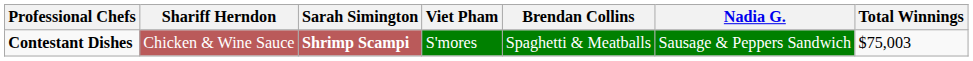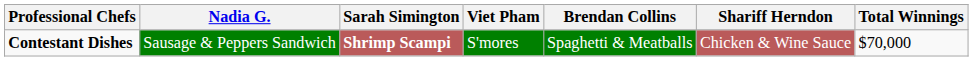 <table class="wikitable">
 <tr>
 <th>Professional Chefs</th>
-<th>Shariff Herndon</th>
+<th><a href='#'>Nadia G.</a></th>
 <th>Sarah Simington</th>
 <th>Viet Pham</th>
 <th>Brendan Collins</th>
-<th><a href='#'>Nadia G.</a></th>
+<th>Shariff Herndon</th>
 <th>Total Winnings</th>
 </tr>
 <tr>
 <td><strong>Contestant Dishes</strong></td>
-<td style="background: #BA5A5A; color: white">Chicken & Wine Sauce</td>
+<td style="background: green; color: white">Sausage & Peppers Sandwich</td>
 <td style="background: #BA5A5A; color: white"><strong>Shrimp Scampi</strong></td>
 <td style="background: green; color: white">S'mores</td>
 <td style="background: green; color: white">Spaghetti & Meatballs</td>
-<td style="background: green; color: white">Sausage & Peppers Sandwich</td>
-<td>$75,003</td>
+<td style="background: #BA5A5A; color: white">Chicken & Wine Sauce</td>
+<td>$70,000</td>
 </tr>
 </table>
